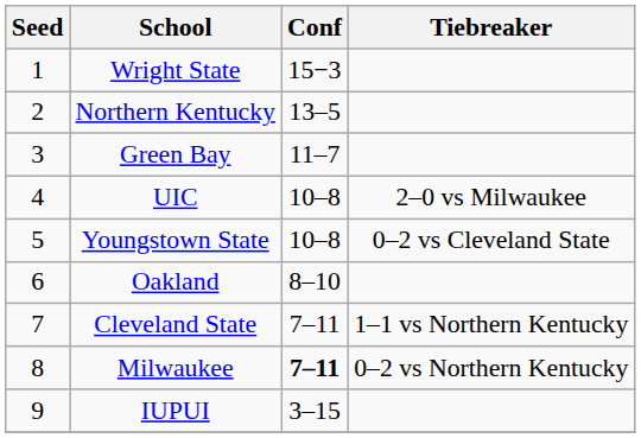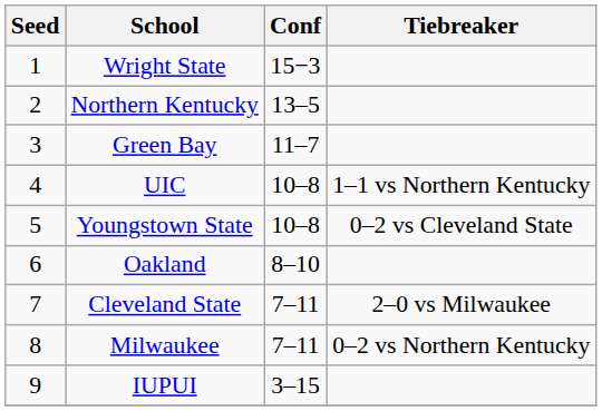 <table class="wikitable" style="white-space:nowrap; font-size:90%;text-align:center">
 <tr>
 <th>Seed</th>
 <th>School</th>
 <th>Conf</th>
 <th>Tiebreaker</th>
 </tr>
 <tr>
 <td>1</td>
 <td align=center><a href='#'>Wright State</a></td>
 <td>15−3</td>
 <td></td>
 </tr>
 <tr>
 <td>2</td>
 <td align=center><a href='#'>Northern Kentucky</a></td>
 <td>13–5</td>
 <td></td>
 </tr>
 <tr>
 <td>3</td>
 <td align=center><a href='#'>Green Bay</a></td>
 <td>11–7</td>
 <td></td>
 </tr>
 <tr>
 <td>4</td>
 <td align=center><a href='#'>UIC</a></td>
 <td>10–8</td>
-<td>2–0 vs Milwaukee</td>
+<td>1–1 vs Northern Kentucky</td>
 </tr>
 <tr>
 <td>5</td>
 <td align=center><a href='#'>Youngstown State</a></td>
 <td>10–8</td>
 <td>0–2 vs Cleveland State</td>
 </tr>
 <tr>
 <td>6</td>
 <td align=center><a href='#'>Oakland</a></td>
 <td>8–10</td>
 <td></td>
 </tr>
 <tr>
 <td>7</td>
 <td align=center><a href='#'>Cleveland State</a></td>
 <td>7–11</td>
-<td>1–1 vs Northern Kentucky</td>
+<td>2–0 vs Milwaukee</td>
 </tr>
 <tr>
 <td>8</td>
 <td align=center><a href='#'>Milwaukee</a></td>
-<td><strong>7–11</strong></td>
+<td>7–11</td>
 <td>0–2 vs Northern Kentucky</td>
 </tr>
 <tr>
 <td>9</td>
 <td align=center><a href='#'>IUPUI</a></td>
 <td>3–15</td>
 <td></td>
 </tr>
 <tr>
 </tr>
 </table>
